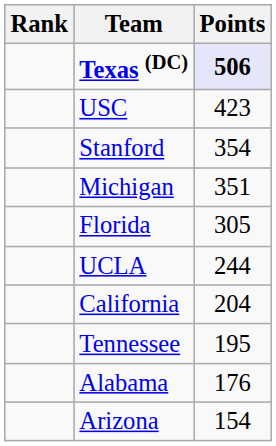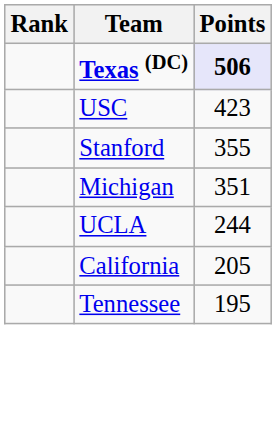 <table class="wikitable sortable" style="text-align:center">
 <tr>
 <th>Rank</th>
 <th>Team</th>
 <th>Points</th>
 </tr>
 <tr>
 <td></td>
 <td align=left><strong><a href='#'>Texas</a></strong> <sup><strong>(DC)</strong></sup></td>
 <td style="background: lavender;"><strong>506</strong></td>
 </tr>
 <tr>
 <td></td>
 <td align=left><a href='#'>USC</a></td>
 <td>423</td>
 </tr>
 <tr>
 <td></td>
 <td align=left><a href='#'>Stanford</a></td>
-<td>354</td>
+<td>355</td>
 </tr>
 <tr>
 <td></td>
 <td align=left><a href='#'>Michigan</a></td>
 <td>351</td>
-</tr>
-<tr>
-<td></td>
-<td align=left><a href='#'>Florida</a></td>
-<td>305</td>
 </tr>
 <tr>
 <td></td>
 <td align=left><a href='#'>UCLA</a></td>
 <td>244</td>
 </tr>
 <tr>
 <td></td>
 <td align=left><a href='#'>California</a></td>
-<td>204</td>
+<td>205</td>
 </tr>
 <tr>
 <td></td>
 <td align=left><a href='#'>Tennessee</a></td>
 <td>195</td>
 </tr>
-<tr>
-<td></td>
-<td align=left><a href='#'>Alabama</a></td>
-<td>176</td>
-</tr>
-<tr>
-<td></td>
-<td align=left><a href='#'>Arizona</a></td>
-<td>154</td>
-</tr>
 </table>
